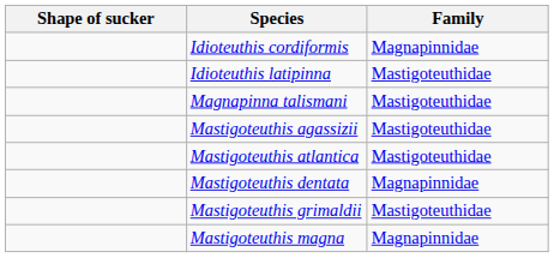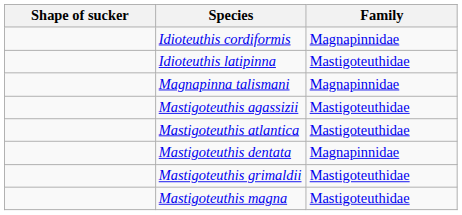 <table class="wikitable">
 <tr>
 <th width=33%>Shape of sucker</th>
 <th width=33%>Species</th>
 <th width=33%>Family</th>
 </tr>
 <tr>
 <td></td>
 <td><em><a href='#'>Idioteuthis cordiformis</a></em></td>
 <td><a href='#'>Magnapinnidae</a></td>
 </tr>
 <tr>
 <td></td>
 <td><em><a href='#'>Idioteuthis latipinna</a></em></td>
 <td><a href='#'>Mastigoteuthidae</a></td>
 </tr>
 <tr>
 <td></td>
 <td><em><a href='#'>Magnapinna talismani</a></em></td>
-<td><a href='#'>Mastigoteuthidae</a></td>
+<td><a href='#'>Magnapinnidae</a></td>
 </tr>
 <tr>
 <td></td>
 <td><em><a href='#'>Mastigoteuthis agassizii</a></em></td>
 <td><a href='#'>Mastigoteuthidae</a></td>
 </tr>
 <tr>
 <td></td>
 <td><em><a href='#'>Mastigoteuthis atlantica</a></em></td>
 <td><a href='#'>Mastigoteuthidae</a></td>
 </tr>
 <tr>
 <td></td>
 <td><em><a href='#'>Mastigoteuthis dentata</a></em></td>
 <td><a href='#'>Magnapinnidae</a></td>
 </tr>
 <tr>
 <td></td>
 <td><em><a href='#'>Mastigoteuthis grimaldii</a></em></td>
 <td><a href='#'>Mastigoteuthidae</a></td>
 </tr>
 <tr>
 <td></td>
 <td><em><a href='#'>Mastigoteuthis magna</a></em></td>
-<td><a href='#'>Magnapinnidae</a></td>
+<td><a href='#'>Mastigoteuthidae</a></td>
 </tr>
 </table>
